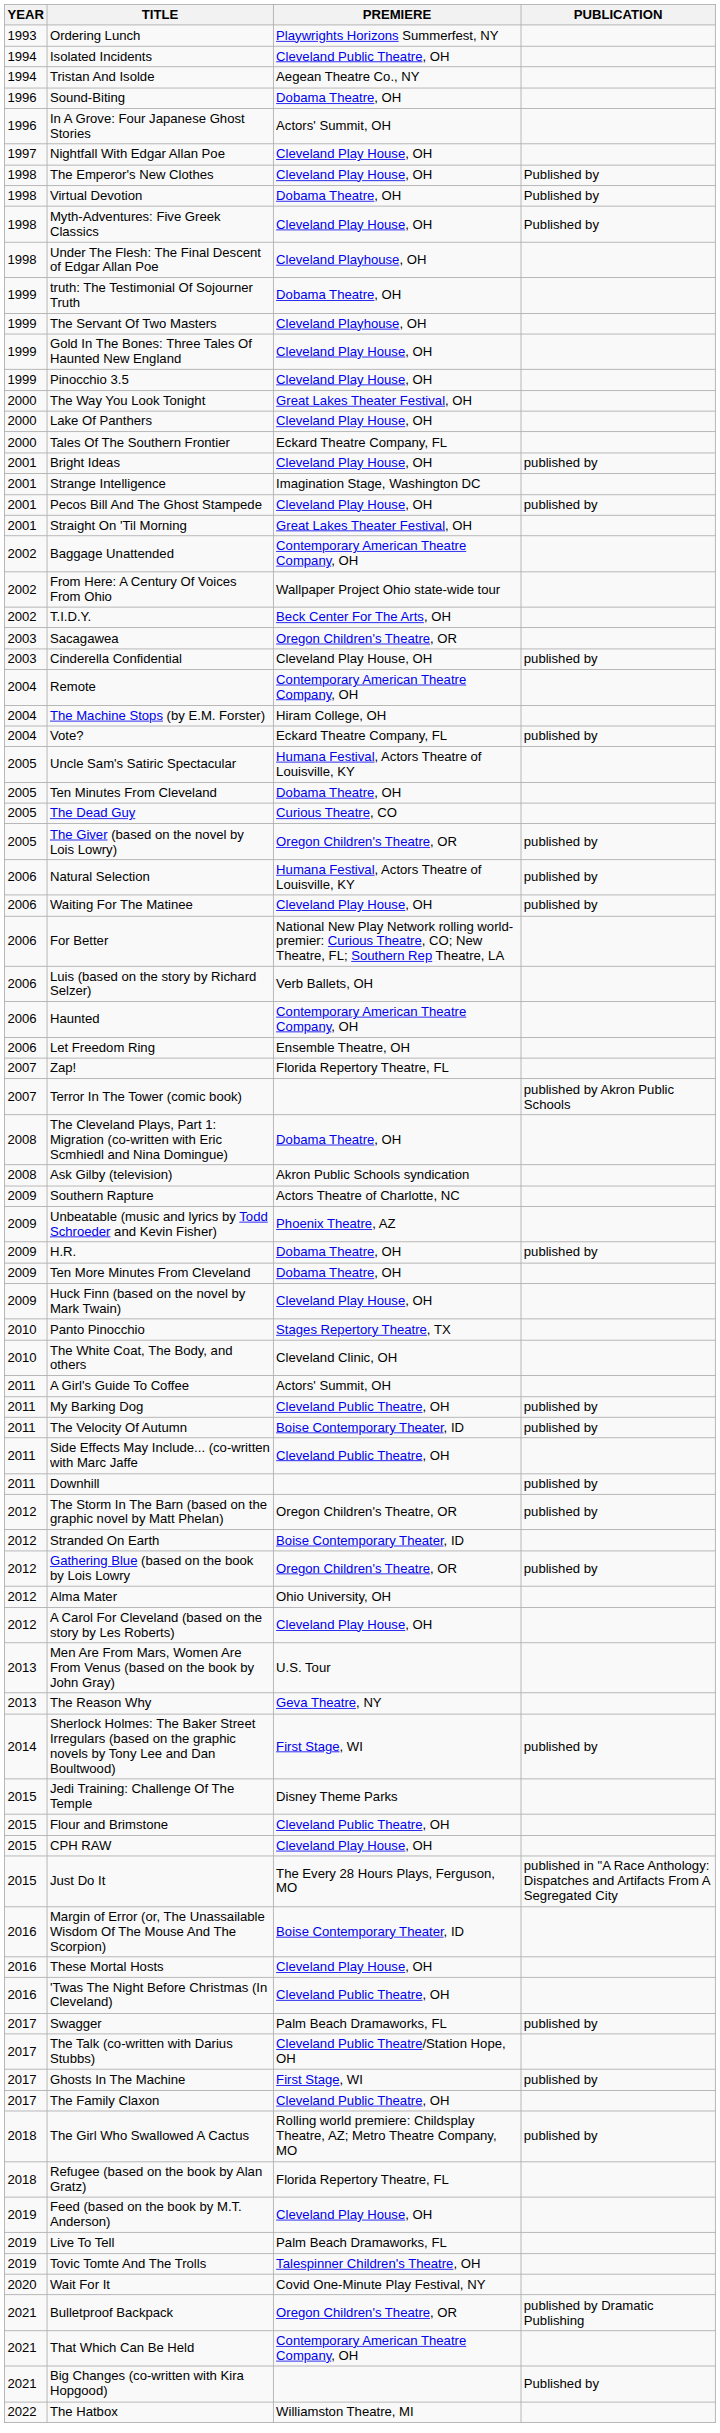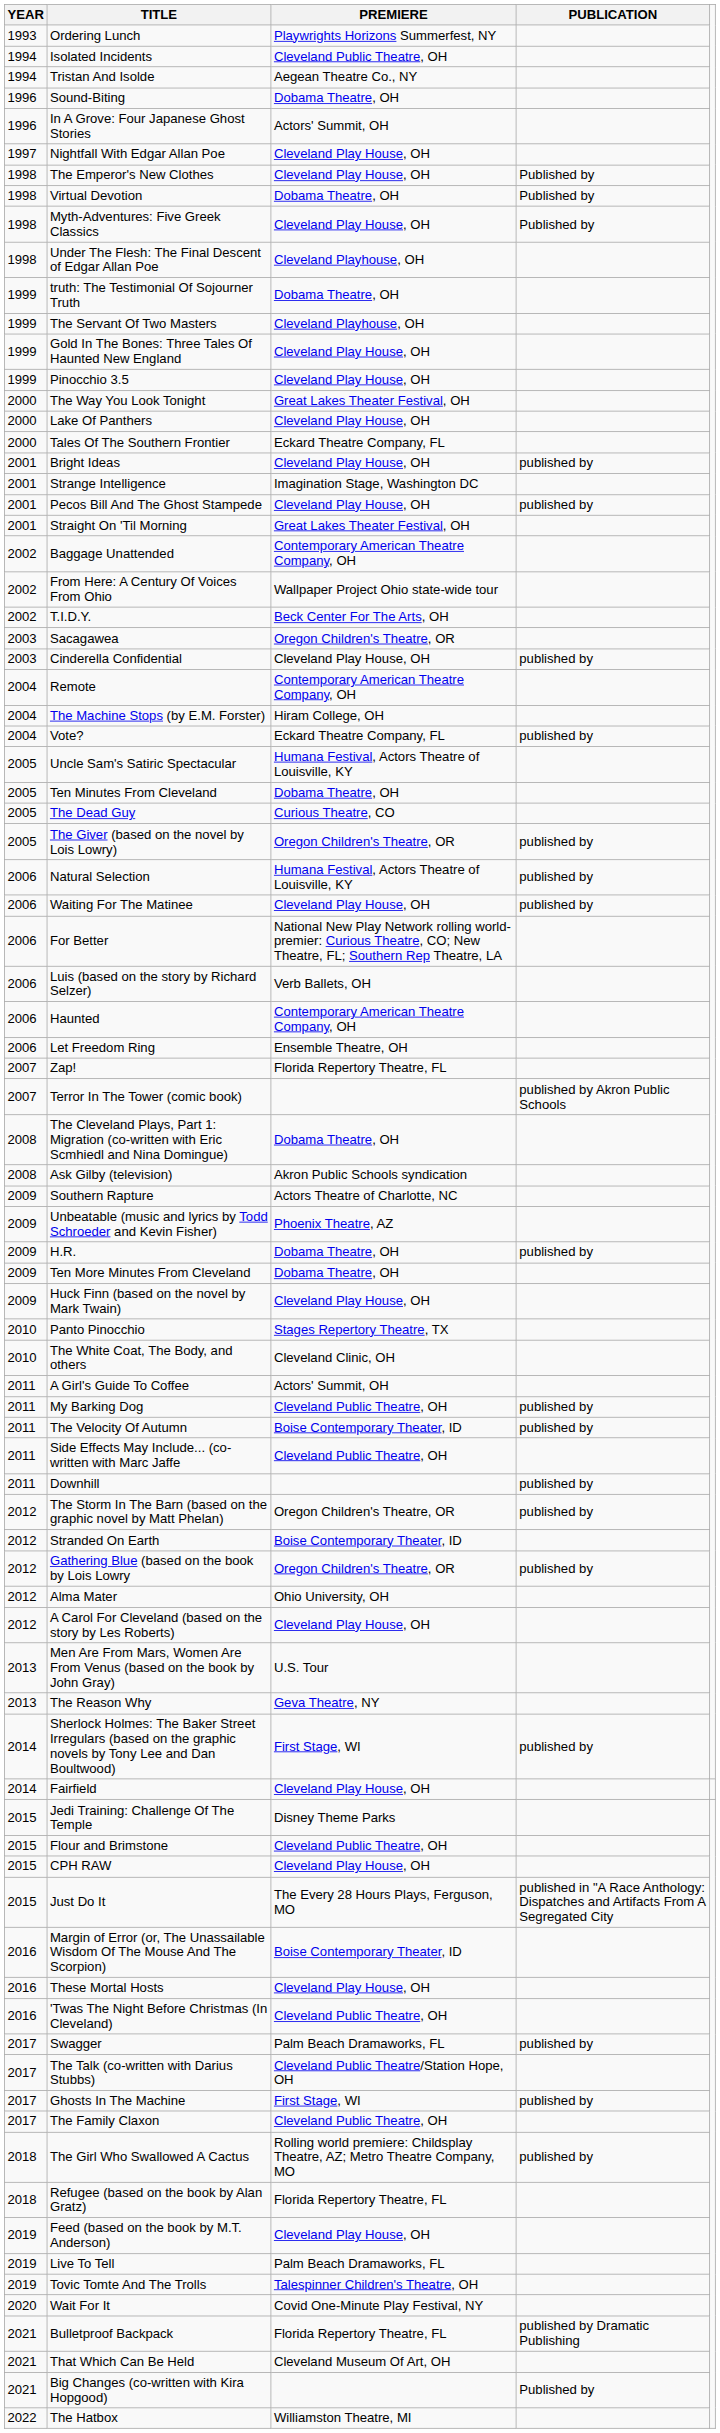 <table class="wikitable">
 <tr>
 <th>YEAR</th>
 <th>TITLE</th>
 <th>PREMIERE</th>
 <th>PUBLICATION</th>
 </tr>
 <tr>
 <td>1993</td>
 <td>Ordering Lunch</td>
 <td><a href='#'>Playwrights Horizons</a> Summerfest, NY</td>
 <td></td>
 </tr>
 <tr>
 <td>1994</td>
 <td>Isolated Incidents</td>
 <td><a href='#'>Cleveland Public Theatre</a>, OH</td>
 <td></td>
 </tr>
 <tr>
 <td>1994</td>
 <td>Tristan And Isolde</td>
 <td>Aegean Theatre Co., NY</td>
 <td></td>
 </tr>
 <tr>
 <td>1996</td>
 <td>Sound-Biting</td>
 <td><a href='#'>Dobama Theatre</a>, OH</td>
 <td></td>
 </tr>
 <tr>
 <td>1996</td>
 <td>In A Grove: Four Japanese Ghost Stories</td>
 <td>Actors' Summit, OH</td>
 <td></td>
 </tr>
 <tr>
 <td>1997</td>
 <td>Nightfall With Edgar Allan Poe</td>
 <td><a href='#'>Cleveland Play House</a>, OH</td>
 <td></td>
 </tr>
 <tr>
 <td>1998</td>
 <td>The Emperor's New Clothes</td>
 <td><a href='#'>Cleveland Play House</a>, OH</td>
 <td>Published by </td>
 </tr>
 <tr>
 <td>1998</td>
 <td>Virtual Devotion</td>
 <td><a href='#'>Dobama Theatre</a>, OH</td>
 <td>Published by </td>
 </tr>
 <tr>
 <td>1998</td>
 <td>Myth-Adventures: Five Greek Classics</td>
 <td><a href='#'>Cleveland Play House</a>, OH</td>
 <td>Published by </td>
 </tr>
 <tr>
 <td>1998</td>
 <td>Under The Flesh: The Final Descent of Edgar Allan Poe</td>
 <td><a href='#'>Cleveland Playhouse</a>, OH</td>
 <td></td>
 </tr>
 <tr>
 <td>1999</td>
 <td>truth: The Testimonial Of Sojourner Truth</td>
 <td><a href='#'>Dobama Theatre</a>, OH</td>
 <td></td>
 </tr>
 <tr>
 <td>1999</td>
 <td>The Servant Of Two Masters</td>
 <td><a href='#'>Cleveland Playhouse</a>, OH</td>
 <td></td>
 </tr>
 <tr>
 <td>1999</td>
 <td>Gold In The Bones: Three Tales Of Haunted New England</td>
 <td><a href='#'>Cleveland Play House</a>, OH</td>
 <td></td>
 </tr>
 <tr>
 <td>1999</td>
 <td>Pinocchio 3.5</td>
 <td><a href='#'>Cleveland Play House</a>, OH</td>
 <td></td>
 </tr>
 <tr>
 <td>2000</td>
 <td>The Way You Look Tonight</td>
 <td><a href='#'>Great Lakes Theater Festival</a>, OH</td>
 <td></td>
 </tr>
 <tr>
 <td>2000</td>
 <td>Lake Of Panthers</td>
 <td><a href='#'>Cleveland Play House</a>, OH</td>
 <td></td>
 </tr>
 <tr>
 <td>2000</td>
 <td>Tales Of The Southern Frontier</td>
 <td>Eckard Theatre Company, FL</td>
 <td></td>
 </tr>
 <tr>
 <td>2001</td>
 <td>Bright Ideas</td>
 <td><a href='#'>Cleveland Play House</a>, OH</td>
 <td>published by </td>
 </tr>
 <tr>
 <td>2001</td>
 <td>Strange Intelligence</td>
 <td>Imagination Stage, Washington DC</td>
 <td></td>
 </tr>
 <tr>
 <td>2001</td>
 <td>Pecos Bill And The Ghost Stampede</td>
 <td><a href='#'>Cleveland Play House</a>, OH</td>
 <td>published by </td>
 </tr>
 <tr>
 <td>2001</td>
 <td>Straight On 'Til Morning</td>
 <td><a href='#'>Great Lakes Theater Festival</a>, OH</td>
 <td></td>
 </tr>
 <tr>
 <td>2002</td>
 <td>Baggage Unattended</td>
 <td><a href='#'>Contemporary American Theatre Company</a>, OH</td>
 <td></td>
 </tr>
 <tr>
 <td>2002</td>
 <td>From Here: A Century Of Voices From Ohio</td>
 <td>Wallpaper Project Ohio state-wide tour</td>
 <td></td>
 </tr>
 <tr>
 <td>2002</td>
 <td>T.I.D.Y.</td>
 <td><a href='#'>Beck Center For The Arts</a>, OH</td>
 <td></td>
 </tr>
 <tr>
 <td>2003</td>
 <td>Sacagawea</td>
 <td><a href='#'>Oregon Children's Theatre</a>, OR</td>
 <td></td>
 </tr>
 <tr>
 <td>2003</td>
 <td>Cinderella Confidential</td>
 <td>Cleveland Play House, OH</td>
 <td>published by </td>
 </tr>
 <tr>
 <td>2004</td>
 <td>Remote</td>
 <td><a href='#'>Contemporary American Theatre Company</a>, OH</td>
 <td></td>
 </tr>
 <tr>
 <td>2004</td>
 <td><a href='#'>The Machine Stops</a> (by E.M. Forster)</td>
 <td>Hiram College, OH</td>
 <td></td>
 </tr>
 <tr>
 <td>2004</td>
 <td>Vote?</td>
 <td>Eckard Theatre Company, FL</td>
 <td>published by </td>
 </tr>
 <tr>
 <td>2005</td>
 <td>Uncle Sam's Satiric Spectacular</td>
 <td><a href='#'>Humana Festival</a>, Actors Theatre of Louisville, KY</td>
 <td></td>
 </tr>
 <tr>
 <td>2005</td>
 <td>Ten Minutes From Cleveland</td>
 <td><a href='#'>Dobama Theatre</a>, OH</td>
 <td></td>
 </tr>
 <tr>
 <td>2005</td>
 <td><a href='#'>The Dead Guy</a></td>
 <td><a href='#'>Curious Theatre</a>, CO</td>
 <td></td>
 </tr>
 <tr>
 <td>2005</td>
 <td><a href='#'>The Giver</a> (based on the novel by Lois Lowry)</td>
 <td><a href='#'>Oregon Children's Theatre</a>, OR</td>
 <td>published by </td>
 </tr>
 <tr>
 <td>2006</td>
 <td>Natural Selection</td>
 <td><a href='#'>Humana Festival</a>, Actors Theatre of Louisville, KY</td>
 <td>published by </td>
 </tr>
 <tr>
 <td>2006</td>
 <td>Waiting For The Matinee</td>
 <td><a href='#'>Cleveland Play House</a>, OH</td>
 <td>published by </td>
 </tr>
 <tr>
 <td>2006</td>
 <td>For Better</td>
 <td>National New Play Network rolling world-premier: <a href='#'>Curious Theatre</a>, CO; New Theatre, FL; <a href='#'>Southern Rep</a> Theatre, LA</td>
 <td></td>
 </tr>
 <tr>
 <td>2006</td>
 <td>Luis (based on the story by Richard Selzer)</td>
 <td>Verb Ballets, OH</td>
 <td></td>
 </tr>
 <tr>
 <td>2006</td>
 <td>Haunted</td>
 <td><a href='#'>Contemporary American Theatre Company</a>, OH</td>
 <td></td>
 </tr>
 <tr>
 <td>2006</td>
 <td>Let Freedom Ring</td>
 <td>Ensemble Theatre, OH</td>
 <td></td>
 </tr>
 <tr>
 <td>2007</td>
 <td>Zap!</td>
 <td>Florida Repertory Theatre, FL</td>
 <td></td>
 </tr>
 <tr>
 <td>2007</td>
 <td>Terror In The Tower (comic book)</td>
 <td></td>
 <td>published by Akron Public Schools</td>
 </tr>
 <tr>
 <td>2008</td>
 <td>The Cleveland Plays, Part 1: Migration (co-written with Eric Scmhiedl and Nina Domingue)</td>
 <td><a href='#'>Dobama Theatre</a>, OH</td>
 <td></td>
 </tr>
 <tr>
 <td>2008</td>
 <td>Ask Gilby (television)</td>
 <td>Akron Public Schools syndication</td>
 <td></td>
 </tr>
 <tr>
 <td>2009</td>
 <td>Southern Rapture</td>
 <td>Actors Theatre of Charlotte, NC</td>
 <td></td>
 </tr>
 <tr>
 <td>2009</td>
 <td>Unbeatable (music and lyrics by <a href='#'>Todd Schroeder</a> and Kevin Fisher)</td>
 <td><a href='#'>Phoenix Theatre</a>, AZ</td>
 <td></td>
 </tr>
 <tr>
 <td>2009</td>
 <td>H.R.</td>
 <td><a href='#'>Dobama Theatre</a>, OH</td>
 <td>published by </td>
 </tr>
 <tr>
 <td>2009</td>
 <td>Ten More Minutes From Cleveland</td>
 <td><a href='#'>Dobama Theatre</a>, OH</td>
 <td></td>
 </tr>
 <tr>
 <td>2009</td>
 <td>Huck Finn (based on the novel by Mark Twain)</td>
 <td><a href='#'>Cleveland Play House</a>, OH</td>
 <td></td>
 </tr>
 <tr>
 <td>2010</td>
 <td>Panto Pinocchio</td>
 <td><a href='#'>Stages Repertory Theatre</a>, TX</td>
 <td></td>
 </tr>
 <tr>
 <td>2010</td>
 <td>The White Coat, The Body, and others</td>
 <td>Cleveland Clinic, OH</td>
 <td></td>
 </tr>
 <tr>
 <td>2011</td>
 <td>A Girl's Guide To Coffee</td>
 <td>Actors' Summit, OH</td>
 <td></td>
 </tr>
 <tr>
 <td>2011</td>
 <td>My Barking Dog</td>
 <td><a href='#'>Cleveland Public Theatre</a>, OH</td>
 <td>published by </td>
 </tr>
 <tr>
 <td>2011</td>
 <td>The Velocity Of Autumn</td>
 <td><a href='#'>Boise Contemporary Theater</a>, ID</td>
 <td>published by </td>
 </tr>
 <tr>
 <td>2011</td>
 <td>Side Effects May Include... (co-written with Marc Jaffe</td>
 <td><a href='#'>Cleveland Public Theatre</a>, OH</td>
 <td></td>
 </tr>
 <tr>
 <td>2011</td>
 <td>Downhill</td>
 <td></td>
 <td>published by </td>
 </tr>
 <tr>
 <td>2012</td>
 <td>The Storm In The Barn (based on the graphic novel by Matt Phelan)</td>
 <td>Oregon Children's Theatre, OR</td>
 <td>published by </td>
 </tr>
 <tr>
 <td>2012</td>
 <td>Stranded On Earth</td>
 <td><a href='#'>Boise Contemporary Theater</a>, ID</td>
 <td></td>
 </tr>
 <tr>
 <td>2012</td>
 <td><a href='#'>Gathering Blue</a> (based on the book by Lois Lowry</td>
 <td><a href='#'>Oregon Children's Theatre</a>, OR</td>
 <td>published by </td>
 </tr>
 <tr>
 <td>2012</td>
 <td>Alma Mater</td>
 <td>Ohio University, OH</td>
 <td></td>
 </tr>
 <tr>
 <td>2012</td>
 <td>A Carol For Cleveland (based on the story by Les Roberts)</td>
 <td><a href='#'>Cleveland Play House</a>, OH</td>
 <td></td>
 </tr>
 <tr>
 <td>2013</td>
 <td>Men Are From Mars, Women Are From Venus (based on the book by John Gray)</td>
 <td>U.S. Tour</td>
 <td></td>
 </tr>
 <tr>
 <td>2013</td>
 <td>The Reason Why</td>
 <td><a href='#'>Geva Theatre</a>, NY</td>
 <td></td>
 </tr>
 <tr>
 <td>2014</td>
 <td>Sherlock Holmes: The Baker Street Irregulars (based on the graphic novels by Tony Lee and Dan Boultwood)</td>
 <td><a href='#'>First Stage</a>, WI</td>
 <td>published by </td>
 </tr>
 <tr>
+<td>2014</td>
+<td>Fairfield</td>
+<td><a href='#'>Cleveland Play House</a>, OH</td>
+<td></td>
+<td></td>
+</tr>
+<tr>
 <td>2015</td>
 <td>Jedi Training: Challenge Of The Temple</td>
 <td>Disney Theme Parks</td>
 <td></td>
 </tr>
 <tr>
 <td>2015</td>
 <td>Flour and Brimstone</td>
 <td><a href='#'>Cleveland Public Theatre</a>, OH</td>
 <td></td>
 </tr>
 <tr>
 <td>2015</td>
 <td>CPH RAW</td>
 <td><a href='#'>Cleveland Play House</a>, OH</td>
 <td></td>
 </tr>
 <tr>
 <td>2015</td>
 <td>Just Do It</td>
 <td>The Every 28 Hours Plays, Ferguson, MO</td>
 <td>published in "A Race Anthology: Dispatches and Artifacts From A Segregated City</td>
 </tr>
 <tr>
 <td>2016</td>
 <td>Margin of Error (or, The Unassailable Wisdom Of The Mouse And The Scorpion)</td>
 <td><a href='#'>Boise Contemporary Theater</a>, ID</td>
 <td></td>
 </tr>
 <tr>
 <td>2016</td>
 <td>These Mortal Hosts</td>
 <td><a href='#'>Cleveland Play House</a>, OH</td>
 <td></td>
 </tr>
 <tr>
 <td>2016</td>
 <td>'Twas The Night Before Christmas (In Cleveland)</td>
 <td><a href='#'>Cleveland Public Theatre</a>, OH</td>
 <td></td>
 </tr>
 <tr>
 <td>2017</td>
 <td>Swagger</td>
 <td>Palm Beach Dramaworks, FL</td>
 <td>published by </td>
 </tr>
 <tr>
 <td>2017</td>
 <td>The Talk (co-written with Darius Stubbs)</td>
 <td><a href='#'>Cleveland Public Theatre</a>/Station Hope, OH</td>
 <td></td>
 </tr>
 <tr>
 <td>2017</td>
 <td>Ghosts In The Machine</td>
 <td><a href='#'>First Stage</a>, WI</td>
 <td>published by </td>
 </tr>
 <tr>
 <td>2017</td>
 <td>The Family Claxon</td>
 <td><a href='#'>Cleveland Public Theatre</a>, OH</td>
 <td></td>
 </tr>
 <tr>
 <td>2018</td>
 <td>The Girl Who Swallowed A Cactus</td>
 <td>Rolling world premiere: Childsplay Theatre, AZ; Metro Theatre Company, MO</td>
 <td>published by </td>
 </tr>
 <tr>
 <td>2018</td>
 <td>Refugee (based on the book by Alan Gratz)</td>
 <td>Florida Repertory Theatre, FL</td>
 <td></td>
 </tr>
 <tr>
 <td>2019</td>
 <td>Feed (based on the book by M.T. Anderson)</td>
 <td><a href='#'>Cleveland Play House</a>, OH</td>
 <td></td>
 </tr>
 <tr>
 <td>2019</td>
 <td>Live To Tell</td>
 <td>Palm Beach Dramaworks, FL</td>
 <td></td>
 </tr>
 <tr>
 <td>2019</td>
 <td>Tovic Tomte And The Trolls</td>
 <td><a href='#'>Talespinner Children's Theatre</a>, OH</td>
 <td></td>
 </tr>
 <tr>
 <td>2020</td>
 <td>Wait For It</td>
 <td>Covid One-Minute Play Festival, NY</td>
 <td></td>
 </tr>
 <tr>
 <td>2021</td>
 <td>Bulletproof Backpack</td>
-<td><a href='#'>Oregon Children's Theatre</a>, OR</td>
+<td>Florida Repertory Theatre, FL</td>
 <td>published by Dramatic Publishing</td>
 </tr>
 <tr>
 <td>2021</td>
 <td>That Which Can Be Held</td>
-<td><a href='#'>Contemporary American Theatre Company</a>, OH</td>
+<td>Cleveland Museum Of Art, OH</td>
 <td></td>
 </tr>
 <tr>
 <td>2021</td>
 <td>Big Changes (co-written with Kira Hopgood)</td>
 <td></td>
 <td>Published by </td>
 </tr>
 <tr>
 <td>2022</td>
 <td>The Hatbox</td>
 <td>Williamston Theatre, MI</td>
 <td></td>
 </tr>
 </table>
